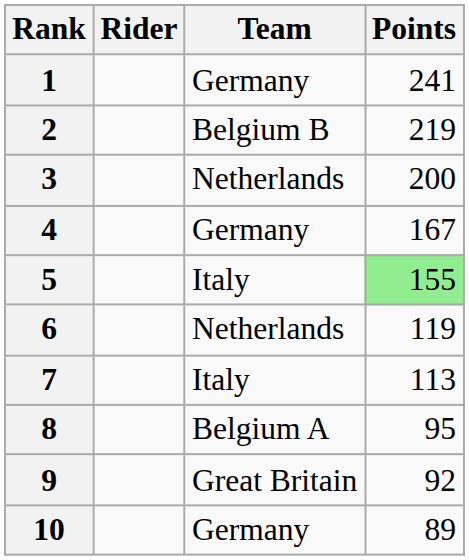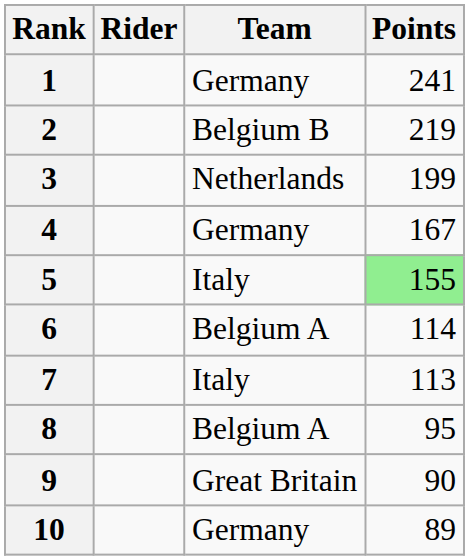 <table class="wikitable">
 <tr>
 <th scope="col">Rank</th>
 <th scope="col">Rider</th>
 <th scope="col">Team</th>
 <th scope="col">Points</th>
 </tr>
 <tr>
 <th scope="row">1</th>
 <td></td>
 <td>Germany</td>
 <td style="text-align:right;">241</td>
 </tr>
 <tr>
 <th scope="row">2</th>
 <td></td>
 <td>Belgium B</td>
 <td style="text-align:right;">219</td>
 </tr>
 <tr>
 <th scope="row">3</th>
 <td></td>
 <td>Netherlands</td>
-<td style="text-align:right;">200</td>
+<td style="text-align:right;">199</td>
 </tr>
 <tr>
 <th scope="row">4</th>
 <td></td>
 <td>Germany</td>
 <td style="text-align:right;">167</td>
 </tr>
 <tr>
 <th scope="row">5</th>
 <td></td>
 <td>Italy</td>
 <td style="background: lightgreen; text-align:right;">155</td>
 </tr>
 <tr>
 <th scope="row">6</th>
 <td></td>
-<td>Netherlands</td>
-<td style="text-align:right;">119</td>
+<td>Belgium A</td>
+<td style="text-align:right;">114</td>
 </tr>
 <tr>
 <th scope="row">7</th>
 <td></td>
 <td>Italy</td>
 <td style="text-align:right;">113</td>
 </tr>
 <tr>
 <th scope="row">8</th>
 <td></td>
 <td>Belgium A</td>
 <td style="text-align:right;">95</td>
 </tr>
 <tr>
 <th scope="row">9</th>
 <td></td>
 <td>Great Britain</td>
-<td style="text-align:right;">92</td>
+<td style="text-align:right;">90</td>
 </tr>
 <tr>
 <th scope="row">10</th>
 <td></td>
 <td>Germany</td>
 <td style="text-align:right;">89</td>
 </tr>
 </table>
